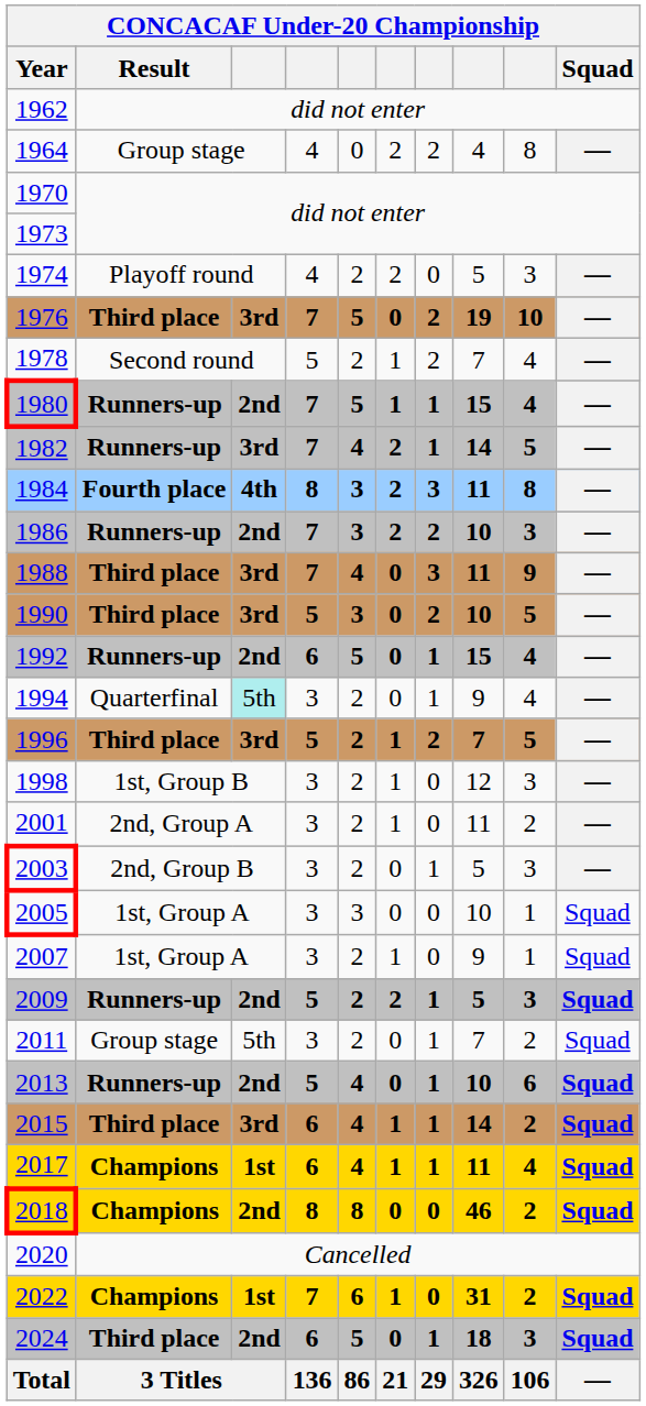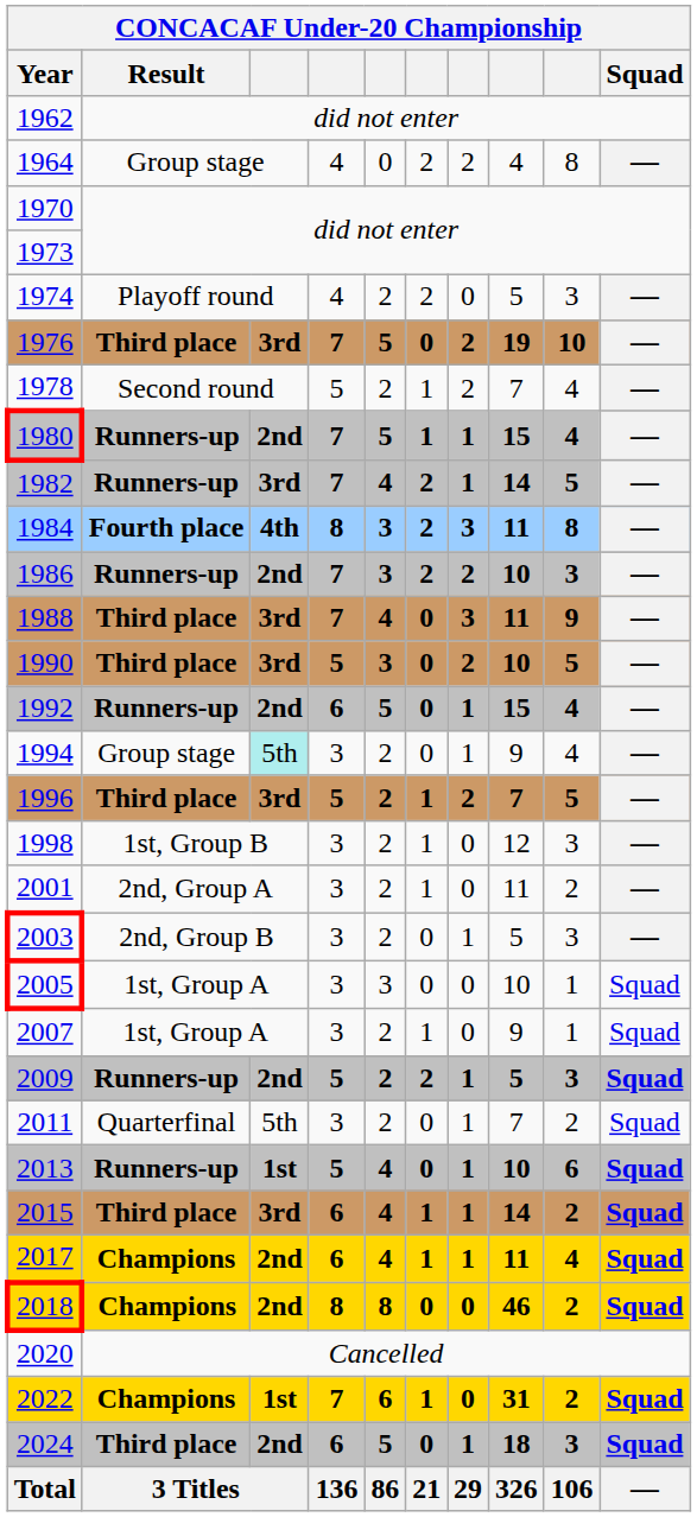 <table class="wikitable" style="text-align: center;font-size:100%;">
 <tr>
 <th colspan="11"><a href='#'>CONCACAF Under-20 Championship</a></th>
 </tr>
 <tr>
 <th>Year</th>
 <th>Result</th>
 <th></th>
 <th></th>
 <th></th>
 <th></th>
 <th></th>
 <th></th>
 <th></th>
 <th>Squad</th>
 </tr>
 <tr>
 <td> <a href='#'>1962</a></td>
 <td colspan=9><em>did not enter</em></td>
 </tr>
 <tr>
 <td> <a href='#'>1964</a></td>
 <td colspan=2>Group stage</td>
 <td>4</td>
 <td>0</td>
 <td>2</td>
 <td>2</td>
 <td>4</td>
 <td>8</td>
 <th>—</th>
 </tr>
 <tr>
 <td> <a href='#'>1970</a></td>
 <td colspan=9 rowspan=2><em>did not enter</em></td>
 </tr>
 <tr>
 <td> <a href='#'>1973</a></td>
 </tr>
 <tr>
 <td> <a href='#'>1974</a></td>
 <td colspan=2>Playoff round</td>
 <td>4</td>
 <td>2</td>
 <td>2</td>
 <td>0</td>
 <td>5</td>
 <td>3</td>
 <th>—</th>
 </tr>
 <tr bgcolor=#cc9966>
 <td> <a href='#'>1976</a></td>
 <td><strong>Third place</strong></td>
 <td><strong>3rd</strong></td>
 <td><strong>7</strong></td>
 <td><strong>5</strong></td>
 <td><strong>0</strong></td>
 <td><strong>2</strong></td>
 <td><strong>19</strong></td>
 <td><strong>10</strong></td>
 <th>—</th>
 </tr>
 <tr>
 <td> <a href='#'>1978</a></td>
 <td colspan=2>Second round</td>
 <td>5</td>
 <td>2</td>
 <td>1</td>
 <td>2</td>
 <td>7</td>
 <td>4</td>
 <th>—</th>
 </tr>
 <tr bgcolor=silver>
 <td style="border: 3px solid red"> <a href='#'>1980</a></td>
 <td><strong>Runners-up</strong></td>
 <td><strong>2nd</strong></td>
 <td><strong>7</strong></td>
 <td><strong>5</strong></td>
 <td><strong>1</strong></td>
 <td><strong>1</strong></td>
 <td><strong>15</strong></td>
 <td><strong>4</strong></td>
 <th>—</th>
 </tr>
 <tr bgcolor=silver>
 <td> <a href='#'>1982</a></td>
 <td><strong>Runners-up</strong></td>
 <td><strong>3rd</strong></td>
 <td><strong>7</strong></td>
 <td><strong>4</strong></td>
 <td><strong>2</strong></td>
 <td><strong>1</strong></td>
 <td><strong>14</strong></td>
 <td><strong>5</strong></td>
 <th>—</th>
 </tr>
 <tr style="background:#9acdff;">
 <td> <a href='#'>1984</a></td>
 <td><strong>Fourth place</strong></td>
 <td><strong>4th</strong></td>
 <td><strong>8</strong></td>
 <td><strong>3</strong></td>
 <td><strong>2</strong></td>
 <td><strong>3</strong></td>
 <td><strong>11</strong></td>
 <td><strong>8</strong></td>
 <th>—</th>
 </tr>
 <tr bgcolor=silver>
 <td> <a href='#'>1986</a></td>
 <td><strong>Runners-up</strong></td>
 <td><strong>2nd</strong></td>
 <td><strong>7</strong></td>
 <td><strong>3</strong></td>
 <td><strong>2</strong></td>
 <td><strong>2</strong></td>
 <td><strong>10</strong></td>
 <td><strong>3</strong></td>
 <th>—</th>
 </tr>
 <tr bgcolor=#cc9966>
 <td> <a href='#'>1988</a></td>
 <td><strong>Third place</strong></td>
 <td><strong>3rd</strong></td>
 <td><strong>7</strong></td>
 <td><strong>4</strong></td>
 <td><strong>0</strong></td>
 <td><strong>3</strong></td>
 <td><strong>11</strong></td>
 <td><strong>9</strong></td>
 <th>—</th>
 </tr>
 <tr bgcolor=#cc9966>
 <td> <a href='#'>1990</a></td>
 <td><strong>Third place</strong></td>
 <td><strong>3rd</strong></td>
 <td><strong>5</strong></td>
 <td><strong>3</strong></td>
 <td><strong>0</strong></td>
 <td><strong>2</strong></td>
 <td><strong>10</strong></td>
 <td><strong>5</strong></td>
 <th>—</th>
 </tr>
 <tr bgcolor=silver>
 <td> <a href='#'>1992</a></td>
 <td><strong>Runners-up</strong></td>
 <td><strong>2nd</strong></td>
 <td><strong>6</strong></td>
 <td><strong>5</strong></td>
 <td><strong>0</strong></td>
 <td><strong>1</strong></td>
 <td><strong>15</strong></td>
 <td><strong>4</strong></td>
 <th>—</th>
 </tr>
 <tr>
 <td> <a href='#'>1994</a></td>
-<td>Quarterfinal</td>
+<td>Group stage</td>
 <td style="background: paleturquoise;">5th</td>
 <td>3</td>
 <td>2</td>
 <td>0</td>
 <td>1</td>
 <td>9</td>
 <td>4</td>
 <th>—</th>
 </tr>
 <tr bgcolor=#cc9966>
 <td> <a href='#'>1996</a></td>
 <td><strong>Third place</strong></td>
 <td><strong>3rd</strong></td>
 <td><strong>5</strong></td>
 <td><strong>2</strong></td>
 <td><strong>1</strong></td>
 <td><strong>2</strong></td>
 <td><strong>7</strong></td>
 <td><strong>5</strong></td>
 <th>—</th>
 </tr>
 <tr>
 <td>  <a href='#'>1998</a></td>
 <td colspan=2>1st, Group B</td>
 <td>3</td>
 <td>2</td>
 <td>1</td>
 <td>0</td>
 <td>12</td>
 <td>3</td>
 <th>—</th>
 </tr>
 <tr>
 <td>  <a href='#'>2001</a></td>
 <td colspan=2>2nd, Group A</td>
 <td>3</td>
 <td>2</td>
 <td>1</td>
 <td>0</td>
 <td>11</td>
 <td>2</td>
 <th>—</th>
 </tr>
 <tr>
 <td style="border: 3px solid red">  <a href='#'>2003</a></td>
 <td colspan=2>2nd, Group B</td>
 <td>3</td>
 <td>2</td>
 <td>0</td>
 <td>1</td>
 <td>5</td>
 <td>3</td>
 <th>—</th>
 </tr>
 <tr>
 <td style="border: 3px solid red">  <a href='#'>2005</a></td>
 <td colspan=2>1st, Group A</td>
 <td>3</td>
 <td>3</td>
 <td>0</td>
 <td>0</td>
 <td>10</td>
 <td>1</td>
 <td><a href='#'>Squad</a></td>
 </tr>
 <tr>
 <td>  <a href='#'>2007</a></td>
 <td colspan=2>1st, Group A</td>
 <td>3</td>
 <td>2</td>
 <td>1</td>
 <td>0</td>
 <td>9</td>
 <td>1</td>
 <td><a href='#'>Squad</a></td>
 </tr>
 <tr bgcolor=silver>
 <td> <a href='#'>2009</a></td>
 <td><strong>Runners-up</strong></td>
 <td><strong>2nd</strong></td>
 <td><strong>5</strong></td>
 <td><strong>2</strong></td>
 <td><strong>2</strong></td>
 <td><strong>1</strong></td>
 <td><strong>5</strong></td>
 <td><strong>3</strong></td>
 <td><strong><a href='#'>Squad</a></strong></td>
 </tr>
 <tr>
 <td> <a href='#'>2011</a></td>
-<td>Group stage</td>
+<td>Quarterfinal</td>
 <td>5th</td>
 <td>3</td>
 <td>2</td>
 <td>0</td>
 <td>1</td>
 <td>7</td>
 <td>2</td>
 <td><a href='#'>Squad</a></td>
 </tr>
 <tr bgcolor=silver>
 <td> <a href='#'>2013</a></td>
 <td><strong>Runners-up</strong></td>
-<td><strong>2nd</strong></td>
+<td><strong>1st</strong></td>
 <td><strong>5</strong></td>
 <td><strong>4</strong></td>
 <td><strong>0</strong></td>
 <td><strong>1</strong></td>
 <td><strong>10</strong></td>
 <td><strong>6</strong></td>
 <td><strong><a href='#'>Squad</a></strong></td>
 </tr>
 <tr bgcolor=#cc9966>
 <td> <a href='#'>2015</a></td>
 <td><strong>Third place</strong></td>
 <td><strong>3rd</strong></td>
 <td><strong>6</strong></td>
 <td><strong>4</strong></td>
 <td><strong>1</strong></td>
 <td><strong>1</strong></td>
 <td><strong>14</strong></td>
 <td><strong>2</strong></td>
 <td><strong><a href='#'>Squad</a></strong></td>
 </tr>
 <tr bgcolor=gold>
 <td> <a href='#'>2017</a></td>
 <td><strong>Champions</strong></td>
-<td><strong>1st</strong></td>
+<td><strong>2nd</strong></td>
 <td><strong>6</strong></td>
 <td><strong>4</strong></td>
 <td><strong>1</strong></td>
 <td><strong>1</strong></td>
 <td><strong>11</strong></td>
 <td><strong>4</strong></td>
 <td><strong><a href='#'>Squad</a></strong></td>
 </tr>
 <tr bgcolor=gold>
 <td style="border: 3px solid red"> <a href='#'>2018</a></td>
 <td><strong>Champions</strong></td>
 <td><strong>2nd</strong></td>
 <td><strong>8</strong></td>
 <td><strong>8</strong></td>
 <td><strong>0</strong></td>
 <td><strong>0</strong></td>
 <td><strong>46</strong></td>
 <td><strong>2</strong></td>
 <td><strong><a href='#'>Squad</a></strong></td>
 </tr>
 <tr>
 <td> <a href='#'>2020</a></td>
 <td colspan=9><em>Cancelled</em></td>
 </tr>
 <tr bgcolor=gold>
 <td> <a href='#'>2022</a></td>
 <td><strong>Champions</strong></td>
 <td><strong>1st</strong></td>
 <td><strong>7</strong></td>
 <td><strong>6</strong></td>
 <td><strong>1</strong></td>
 <td><strong>0</strong></td>
 <td><strong>31</strong></td>
 <td><strong>2</strong></td>
 <td><strong><a href='#'>Squad</a></strong></td>
 </tr>
 <tr bgcolor=silver>
 <td> <a href='#'>2024</a></td>
 <td><strong>Third place</strong></td>
 <td><strong>2nd</strong></td>
 <td><strong>6</strong></td>
 <td><strong>5</strong></td>
 <td><strong>0</strong></td>
 <td><strong>1</strong></td>
 <td><strong>18</strong></td>
 <td><strong>3</strong></td>
 <td><strong><a href='#'>Squad</a></strong></td>
 </tr>
 <tr>
 <th>Total</th>
 <th colspan=2>3 Titles</th>
 <th>136</th>
 <th>86</th>
 <th>21</th>
 <th>29</th>
 <th>326</th>
 <th>106</th>
 <th>—</th>
 </tr>
 </table>
